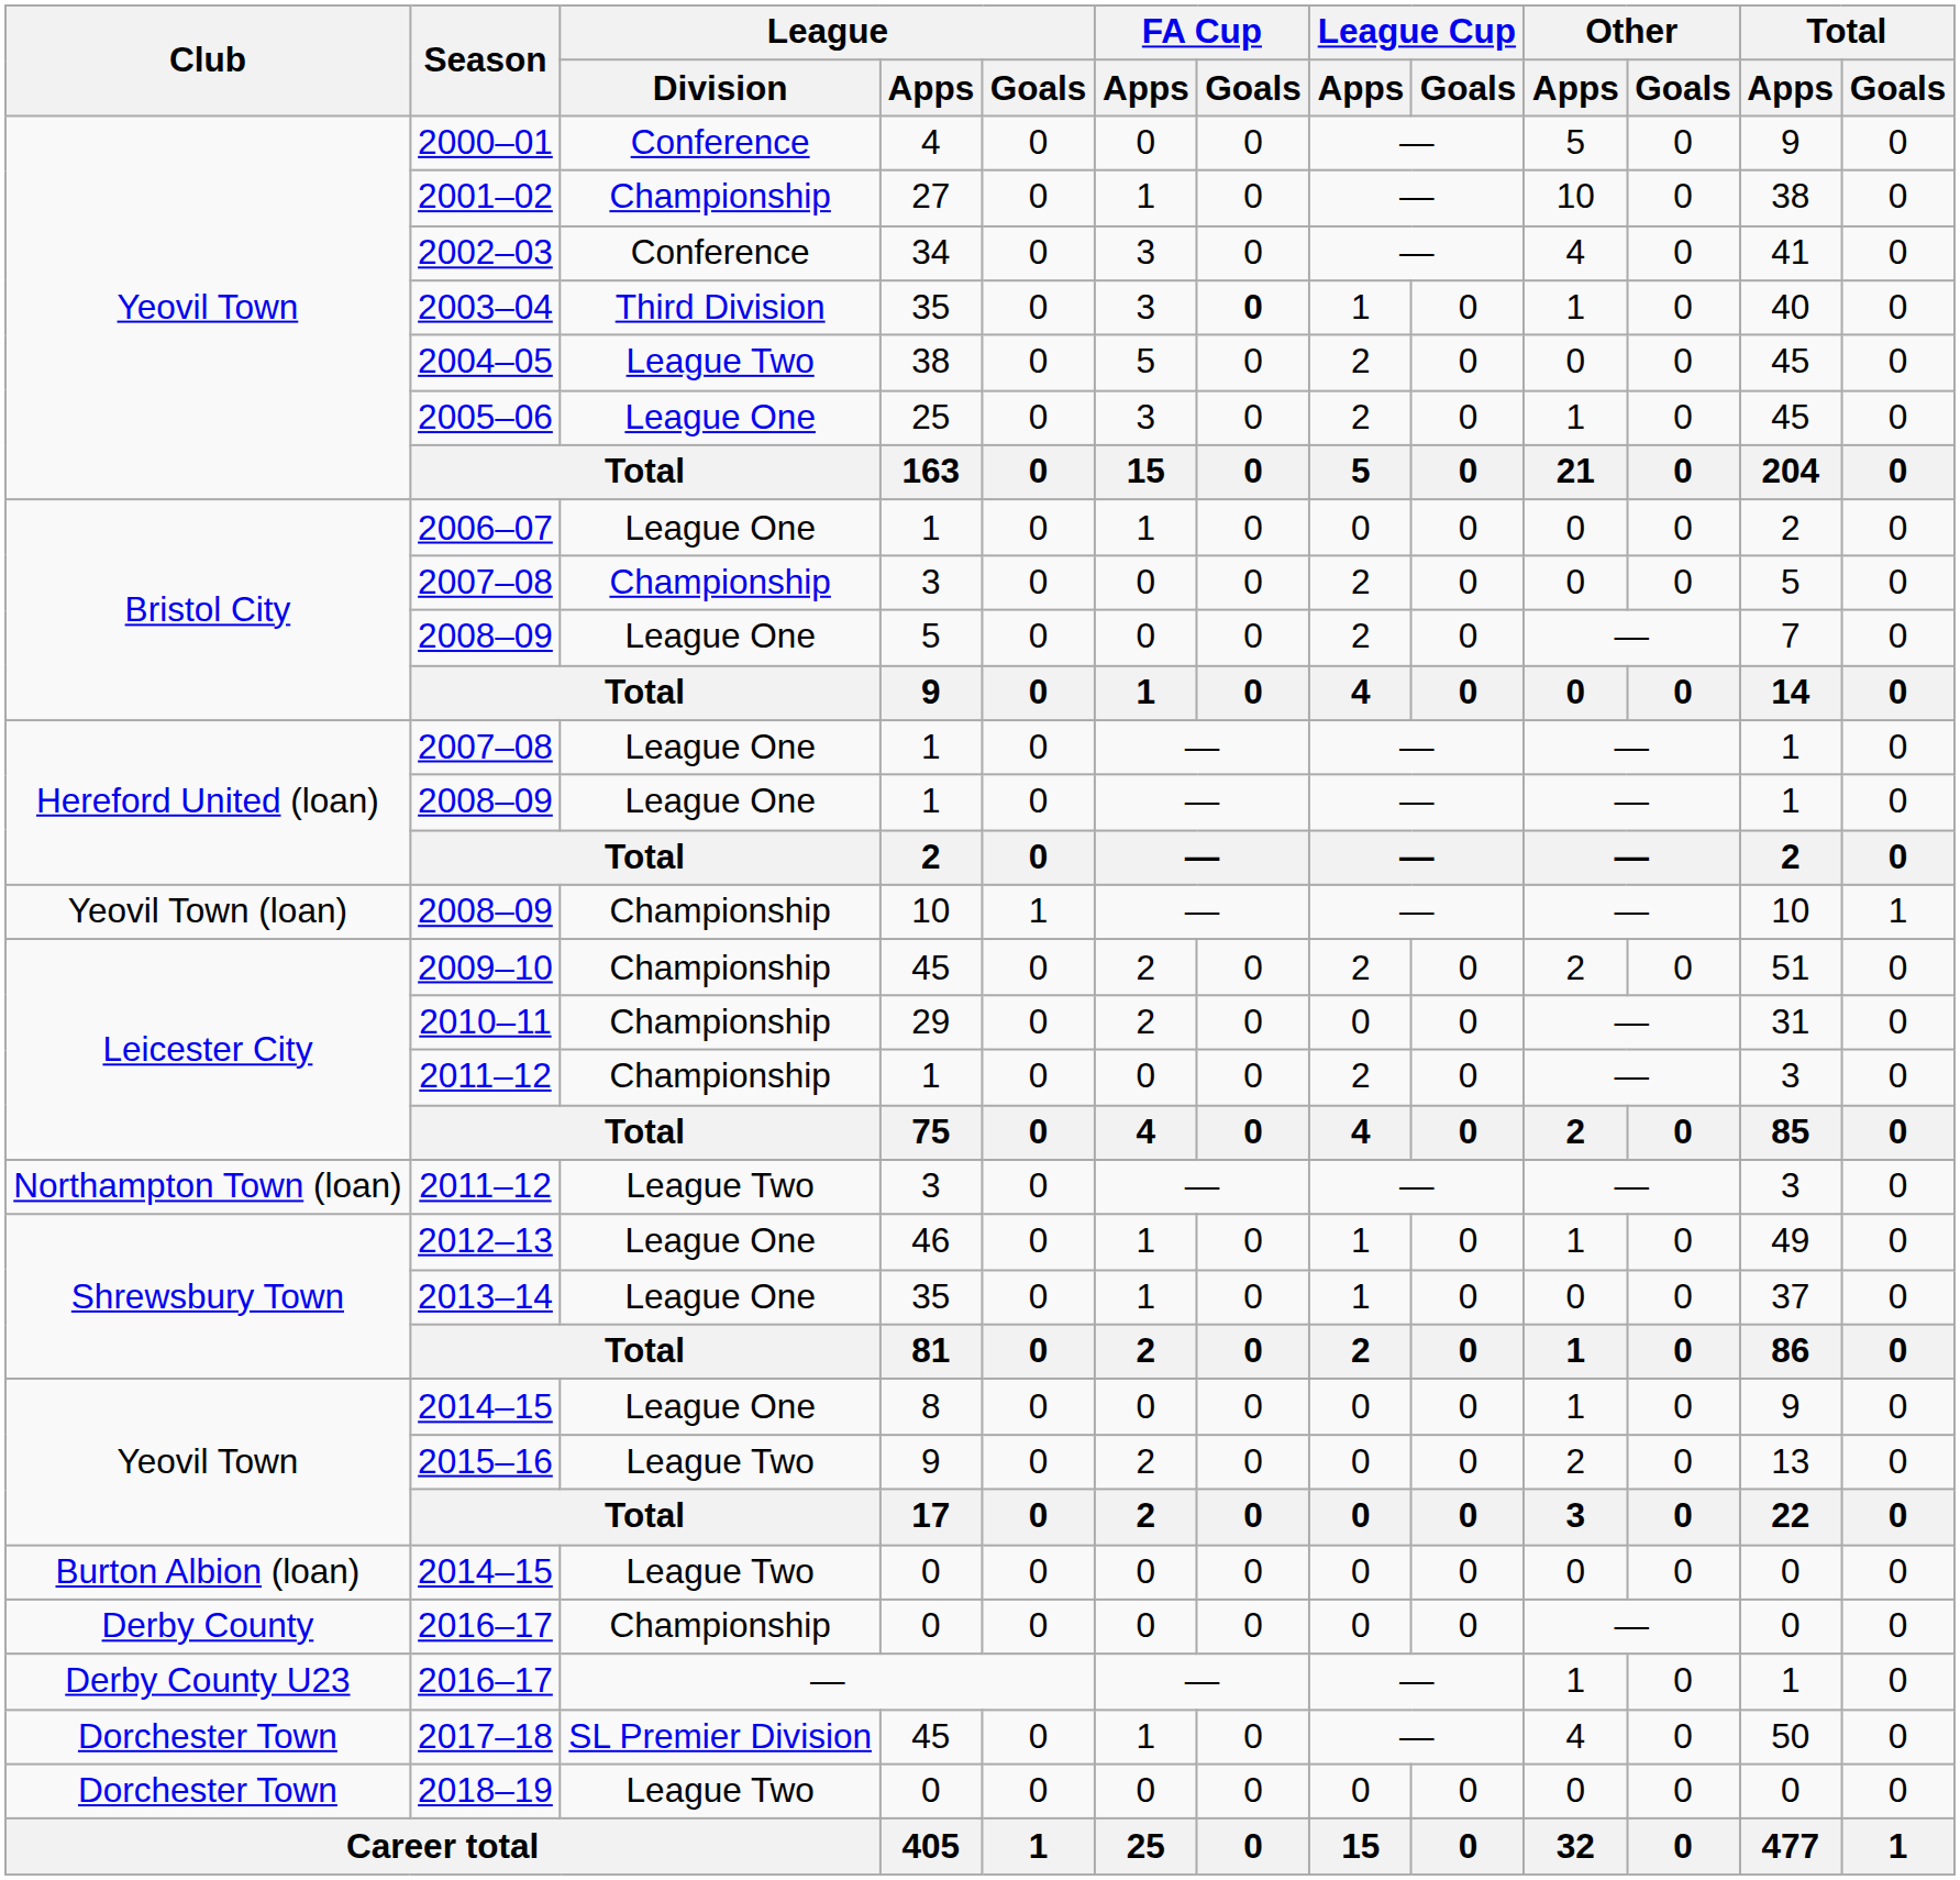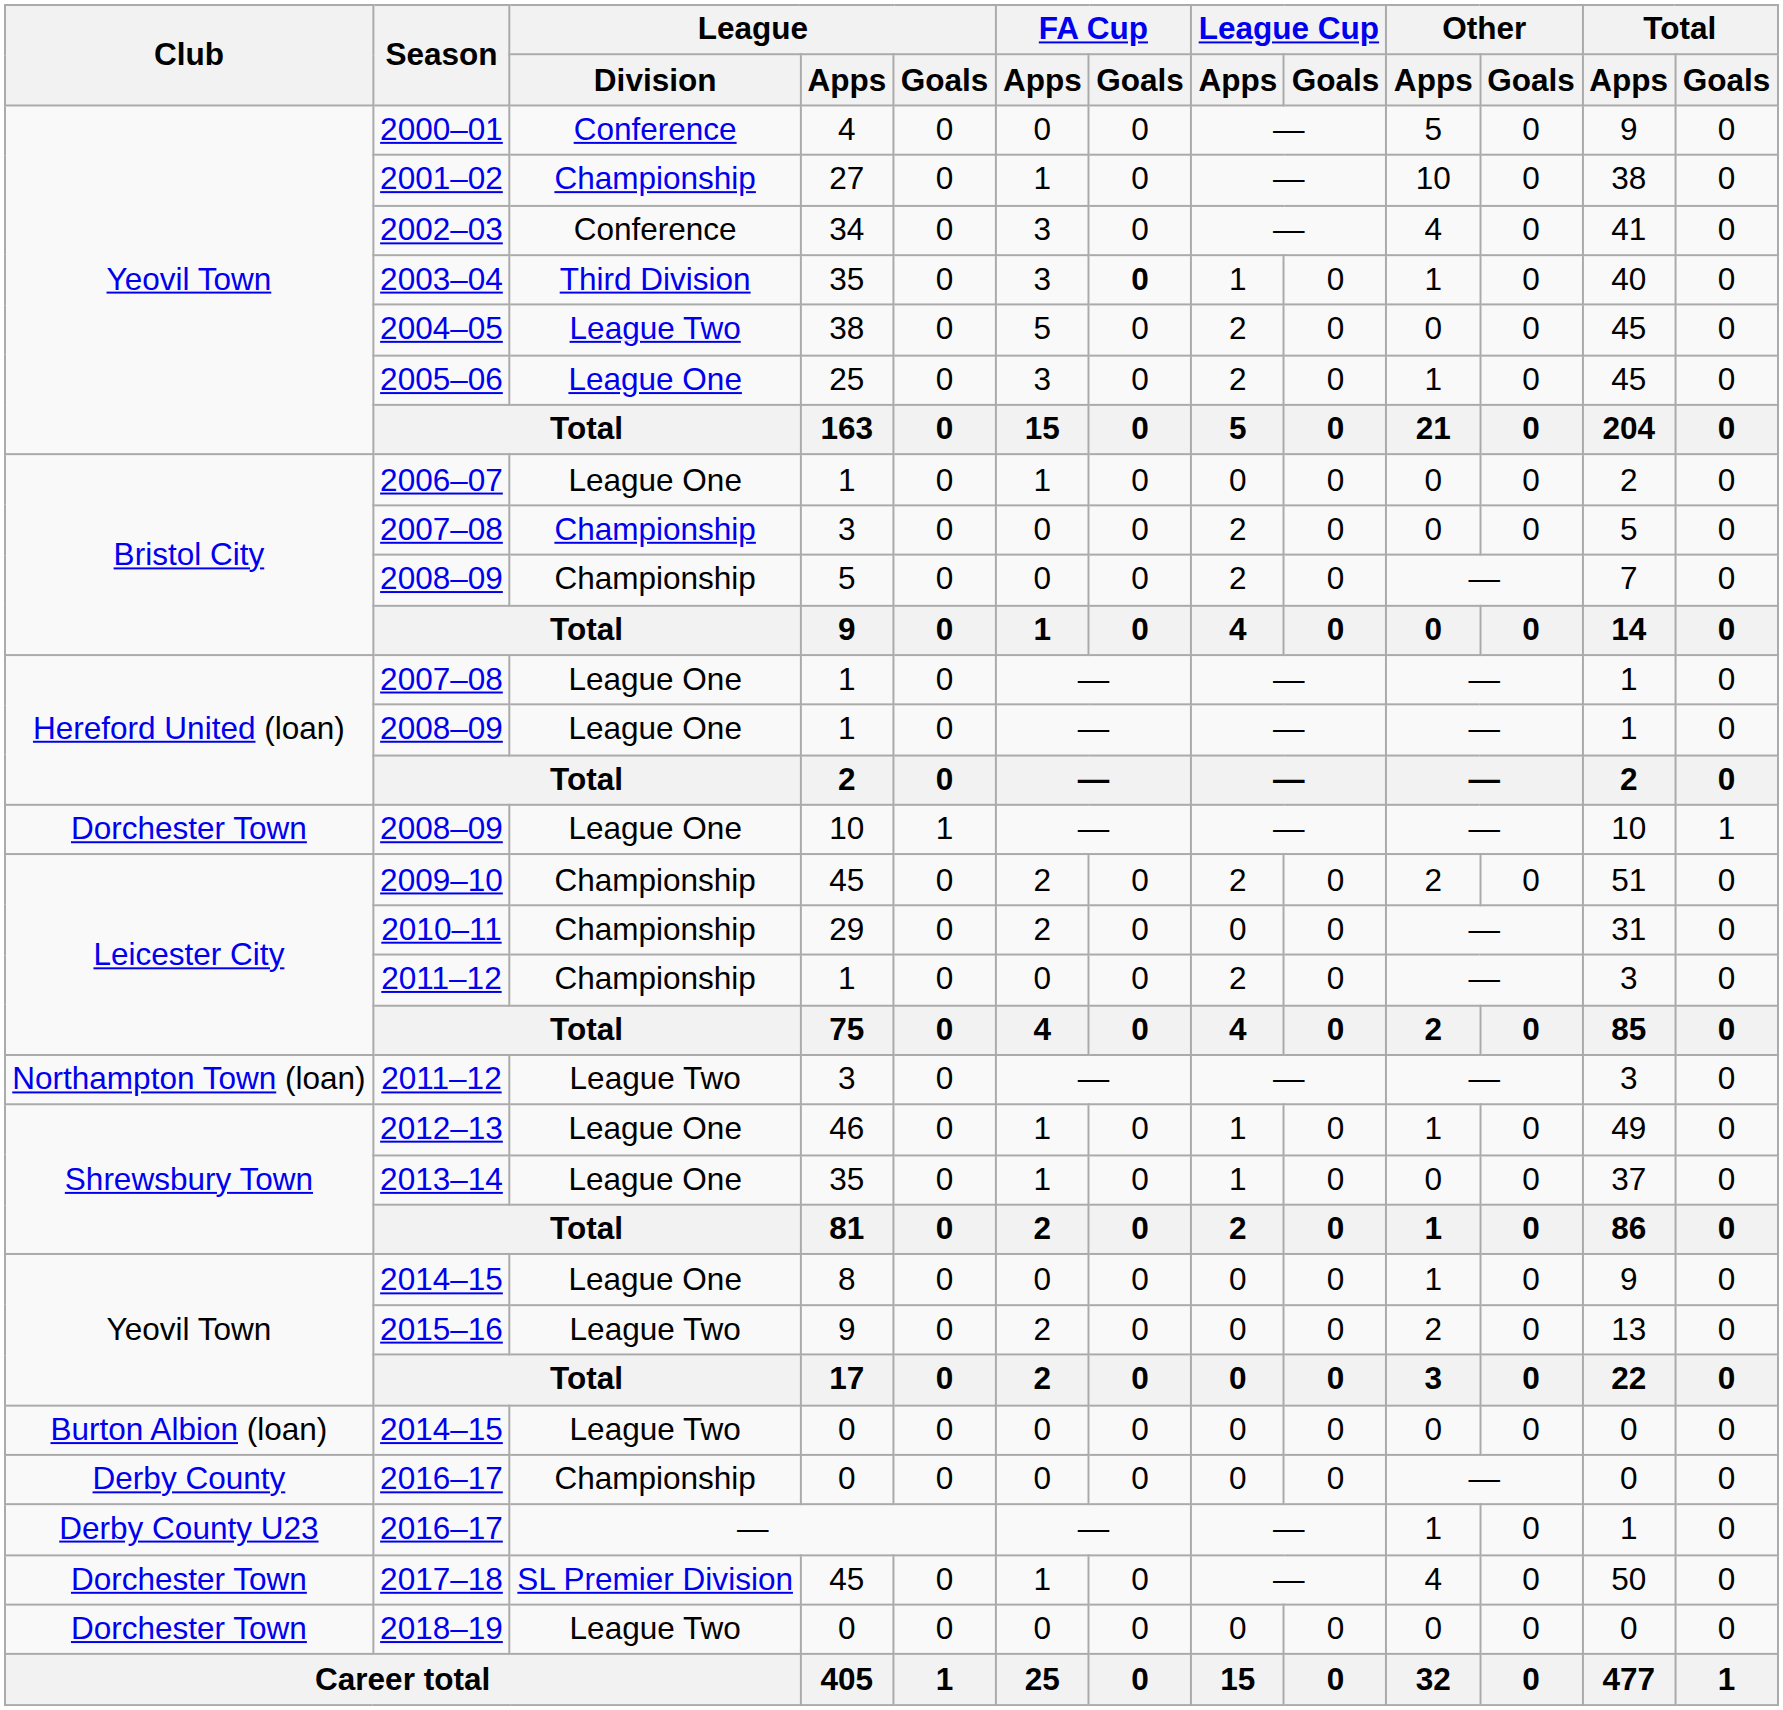 <table class=wikitable style="text-align: center">
 <tr>
 <th rowspan=2>Club</th>
 <th rowspan=2>Season</th>
 <th colspan=3>League</th>
 <th colspan=2><a href='#'>FA Cup</a></th>
 <th colspan=2><a href='#'>League Cup</a></th>
 <th colspan=2>Other</th>
 <th colspan=2>Total</th>
 </tr>
 <tr>
 <th>Division</th>
 <th>Apps</th>
 <th>Goals</th>
 <th>Apps</th>
 <th>Goals</th>
 <th>Apps</th>
 <th>Goals</th>
 <th>Apps</th>
 <th>Goals</th>
 <th>Apps</th>
 <th>Goals</th>
 </tr>
 <tr>
 <td rowspan="7"><a href='#'>Yeovil Town</a></td>
 <td><a href='#'>2000–01</a></td>
 <td><a href='#'>Conference</a></td>
 <td>4</td>
 <td>0</td>
 <td>0</td>
 <td>0</td>
 <td colspan="2">—</td>
 <td>5</td>
 <td>0</td>
 <td>9</td>
 <td>0</td>
 </tr>
 <tr>
 <td><a href='#'>2001–02</a></td>
 <td><a href='#'>Championship</a></td>
 <td>27</td>
 <td>0</td>
 <td>1</td>
 <td>0</td>
 <td colspan="2">—</td>
 <td>10</td>
 <td>0</td>
 <td>38</td>
 <td>0</td>
 </tr>
 <tr>
 <td><a href='#'>2002–03</a></td>
 <td>Conference</td>
 <td>34</td>
 <td>0</td>
 <td>3</td>
 <td>0</td>
 <td colspan="2">—</td>
 <td>4</td>
 <td>0</td>
 <td>41</td>
 <td>0</td>
 </tr>
 <tr>
 <td><a href='#'>2003–04</a></td>
 <td><a href='#'>Third Division</a></td>
 <td>35</td>
 <td>0</td>
 <td>3</td>
 <td><strong>0</strong></td>
 <td>1</td>
 <td>0</td>
 <td>1</td>
 <td>0</td>
 <td>40</td>
 <td>0</td>
 </tr>
 <tr>
 <td><a href='#'>2004–05</a></td>
 <td><a href='#'>League Two</a></td>
 <td>38</td>
 <td>0</td>
 <td>5</td>
 <td>0</td>
 <td>2</td>
 <td>0</td>
 <td>0</td>
 <td>0</td>
 <td>45</td>
 <td>0</td>
 </tr>
 <tr>
 <td><a href='#'>2005–06</a></td>
 <td><a href='#'>League One</a></td>
 <td>25</td>
 <td>0</td>
 <td>3</td>
 <td>0</td>
 <td>2</td>
 <td>0</td>
 <td>1</td>
 <td>0</td>
 <td>45</td>
 <td>0</td>
 </tr>
 <tr>
 <th colspan=2>Total</th>
 <th>163</th>
 <th>0</th>
 <th>15</th>
 <th>0</th>
 <th>5</th>
 <th>0</th>
 <th>21</th>
 <th>0</th>
 <th>204</th>
 <th>0</th>
 </tr>
 <tr>
 <td rowspan="4"><a href='#'>Bristol City</a></td>
 <td><a href='#'>2006–07</a></td>
 <td>League One</td>
 <td>1</td>
 <td>0</td>
 <td>1</td>
 <td>0</td>
 <td>0</td>
 <td>0</td>
 <td>0</td>
 <td>0</td>
 <td>2</td>
 <td>0</td>
 </tr>
 <tr>
 <td><a href='#'>2007–08</a></td>
 <td><a href='#'>Championship</a></td>
 <td>3</td>
 <td>0</td>
 <td>0</td>
 <td>0</td>
 <td>2</td>
 <td>0</td>
 <td>0</td>
 <td>0</td>
 <td>5</td>
 <td>0</td>
 </tr>
 <tr>
 <td><a href='#'>2008–09</a></td>
-<td>League One</td>
+<td>Championship</td>
 <td>5</td>
 <td>0</td>
 <td>0</td>
 <td>0</td>
 <td>2</td>
 <td>0</td>
 <td colspan="2">—</td>
 <td>7</td>
 <td>0</td>
 </tr>
 <tr>
 <th colspan=2>Total</th>
 <th>9</th>
 <th>0</th>
 <th>1</th>
 <th>0</th>
 <th>4</th>
 <th>0</th>
 <th>0</th>
 <th>0</th>
 <th>14</th>
 <th>0</th>
 </tr>
 <tr>
 <td rowspan="3"><a href='#'>Hereford United</a> (loan)</td>
 <td><a href='#'>2007–08</a></td>
 <td>League One</td>
 <td>1</td>
 <td>0</td>
 <td colspan="2">—</td>
 <td colspan="2">—</td>
 <td colspan="2">—</td>
 <td>1</td>
 <td>0</td>
 </tr>
 <tr>
 <td><a href='#'>2008–09</a></td>
 <td>League One</td>
 <td>1</td>
 <td>0</td>
 <td colspan="2">—</td>
 <td colspan="2">—</td>
 <td colspan="2">—</td>
 <td>1</td>
 <td>0</td>
 </tr>
 <tr>
 <th colspan=2>Total</th>
 <th>2</th>
 <th>0</th>
 <th colspan="2">—</th>
 <th colspan="2">—</th>
 <th colspan="2">—</th>
 <th>2</th>
 <th>0</th>
 </tr>
 <tr>
-<td>Yeovil Town (loan)</td>
+<td><a href='#'>Dorchester Town</a></td>
 <td><a href='#'>2008–09</a></td>
-<td>Championship</td>
+<td>League One</td>
 <td>10</td>
 <td>1</td>
 <td colspan="2">—</td>
 <td colspan="2">—</td>
 <td colspan="2">—</td>
 <td>10</td>
 <td>1</td>
 </tr>
 <tr>
 <td rowspan="4"><a href='#'>Leicester City</a></td>
 <td><a href='#'>2009–10</a></td>
 <td>Championship</td>
 <td>45</td>
 <td>0</td>
 <td>2</td>
 <td>0</td>
 <td>2</td>
 <td>0</td>
 <td>2</td>
 <td>0</td>
 <td>51</td>
 <td>0</td>
 </tr>
 <tr>
 <td><a href='#'>2010–11</a></td>
 <td>Championship</td>
 <td>29</td>
 <td>0</td>
 <td>2</td>
 <td>0</td>
 <td>0</td>
 <td>0</td>
 <td colspan="2">—</td>
 <td>31</td>
 <td>0</td>
 </tr>
 <tr>
 <td><a href='#'>2011–12</a></td>
 <td>Championship</td>
 <td>1</td>
 <td>0</td>
 <td>0</td>
 <td>0</td>
 <td>2</td>
 <td>0</td>
 <td colspan="2">—</td>
 <td>3</td>
 <td>0</td>
 </tr>
 <tr>
 <th colspan=2>Total</th>
 <th>75</th>
 <th>0</th>
 <th>4</th>
 <th>0</th>
 <th>4</th>
 <th>0</th>
 <th>2</th>
 <th>0</th>
 <th>85</th>
 <th>0</th>
 </tr>
 <tr>
 <td><a href='#'>Northampton Town</a> (loan)</td>
 <td><a href='#'>2011–12</a></td>
 <td>League Two</td>
 <td>3</td>
 <td>0</td>
 <td colspan="2">—</td>
 <td colspan="2">—</td>
 <td colspan="2">—</td>
 <td>3</td>
 <td>0</td>
 </tr>
 <tr>
 <td rowspan="3"><a href='#'>Shrewsbury Town</a></td>
 <td><a href='#'>2012–13</a></td>
 <td>League One</td>
 <td>46</td>
 <td>0</td>
 <td>1</td>
 <td>0</td>
 <td>1</td>
 <td>0</td>
 <td>1</td>
 <td>0</td>
 <td>49</td>
 <td>0</td>
 </tr>
 <tr>
 <td><a href='#'>2013–14</a></td>
 <td>League One</td>
 <td>35</td>
 <td>0</td>
 <td>1</td>
 <td>0</td>
 <td>1</td>
 <td>0</td>
 <td>0</td>
 <td>0</td>
 <td>37</td>
 <td>0</td>
 </tr>
 <tr>
 <th colspan=2>Total</th>
 <th>81</th>
 <th>0</th>
 <th>2</th>
 <th>0</th>
 <th>2</th>
 <th>0</th>
 <th>1</th>
 <th>0</th>
 <th>86</th>
 <th>0</th>
 </tr>
 <tr>
 <td rowspan="3">Yeovil Town</td>
 <td><a href='#'>2014–15</a></td>
 <td>League One</td>
 <td>8</td>
 <td>0</td>
 <td>0</td>
 <td>0</td>
 <td>0</td>
 <td>0</td>
 <td>1</td>
 <td>0</td>
 <td>9</td>
 <td>0</td>
 </tr>
 <tr>
 <td><a href='#'>2015–16</a></td>
 <td>League Two</td>
 <td>9</td>
 <td>0</td>
 <td>2</td>
 <td>0</td>
 <td>0</td>
 <td>0</td>
 <td>2</td>
 <td>0</td>
 <td>13</td>
 <td>0</td>
 </tr>
 <tr>
 <th colspan=2>Total</th>
 <th>17</th>
 <th>0</th>
 <th>2</th>
 <th>0</th>
 <th>0</th>
 <th>0</th>
 <th>3</th>
 <th>0</th>
 <th>22</th>
 <th>0</th>
 </tr>
 <tr>
 <td><a href='#'>Burton Albion</a> (loan)</td>
 <td><a href='#'>2014–15</a></td>
 <td>League Two</td>
 <td>0</td>
 <td>0</td>
 <td>0</td>
 <td>0</td>
 <td>0</td>
 <td>0</td>
 <td>0</td>
 <td>0</td>
 <td>0</td>
 <td>0</td>
 </tr>
 <tr>
 <td><a href='#'>Derby County</a></td>
 <td><a href='#'>2016–17</a></td>
 <td>Championship</td>
 <td>0</td>
 <td>0</td>
 <td>0</td>
 <td>0</td>
 <td>0</td>
 <td>0</td>
 <td colspan="2">—</td>
 <td>0</td>
 <td>0</td>
 </tr>
 <tr>
 <td><a href='#'>Derby County U23</a></td>
 <td><a href='#'>2016–17</a></td>
 <td colspan=3>—</td>
 <td colspan=2>—</td>
 <td colspan=2>—</td>
 <td>1</td>
 <td>0</td>
 <td>1</td>
 <td>0</td>
 </tr>
 <tr>
 <td><a href='#'>Dorchester Town</a></td>
 <td><a href='#'>2017–18</a></td>
 <td><a href='#'>SL Premier Division</a></td>
 <td>45</td>
 <td>0</td>
 <td>1</td>
 <td>0</td>
 <td colspan="2">—</td>
 <td>4</td>
 <td>0</td>
 <td>50</td>
 <td>0</td>
 </tr>
 <tr>
 <td><a href='#'>Dorchester Town</a></td>
 <td><a href='#'>2018–19</a></td>
 <td>League Two</td>
 <td>0</td>
 <td>0</td>
 <td>0</td>
 <td>0</td>
 <td>0</td>
 <td>0</td>
 <td>0</td>
 <td>0</td>
 <td>0</td>
 <td>0</td>
 </tr>
 <tr>
 <th colspan=3>Career total</th>
 <th>405</th>
 <th>1</th>
 <th>25</th>
 <th>0</th>
 <th>15</th>
 <th>0</th>
 <th>32</th>
 <th>0</th>
 <th>477</th>
 <th>1</th>
 </tr>
 </table>
